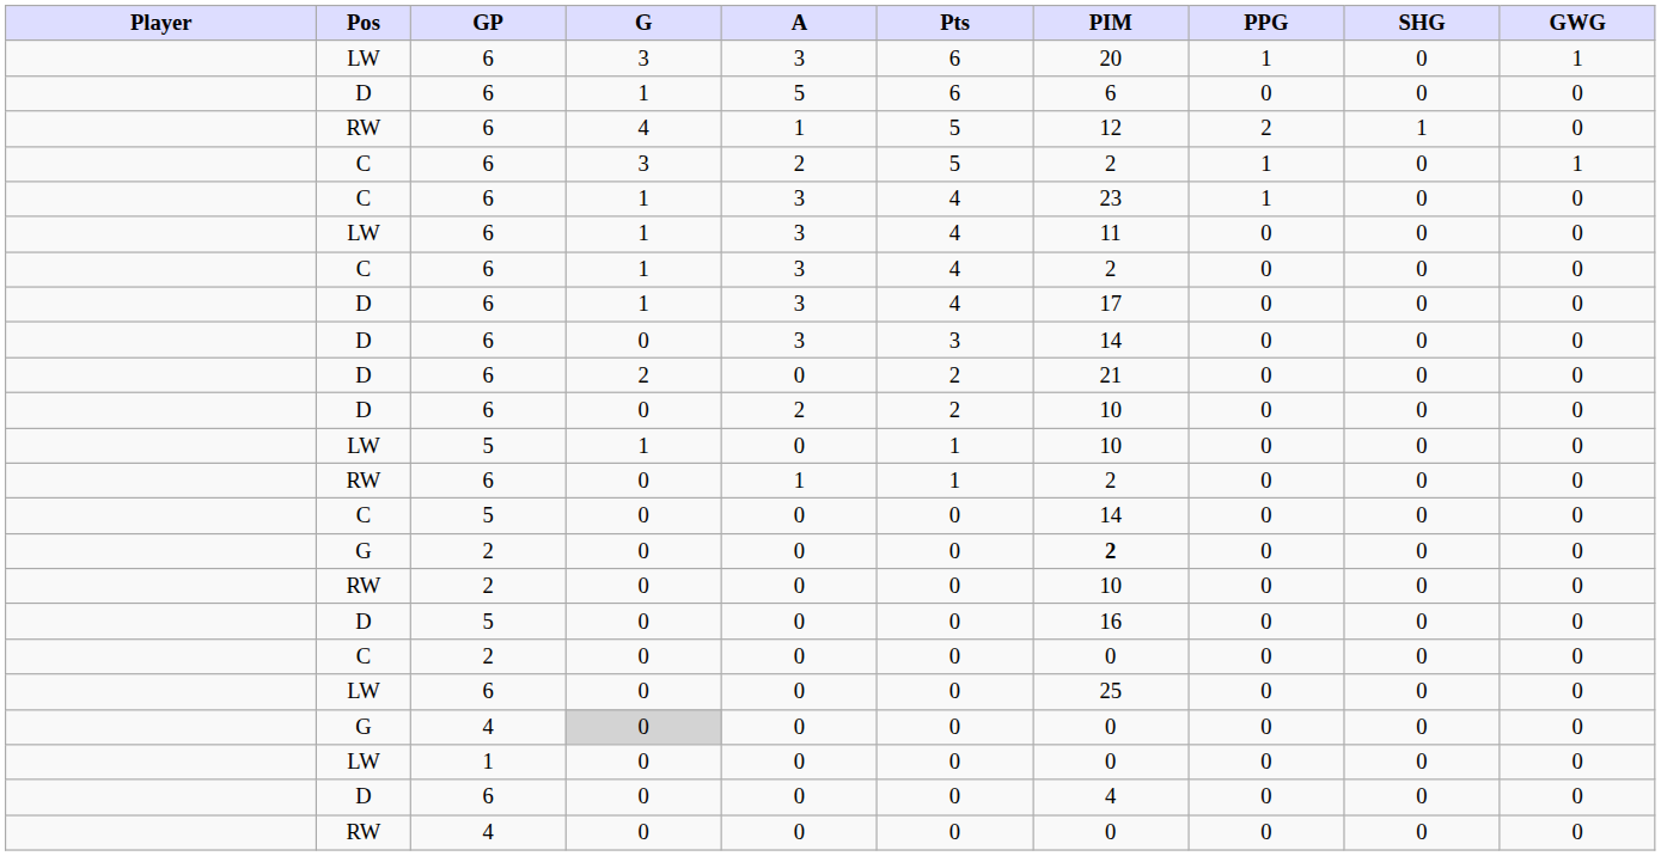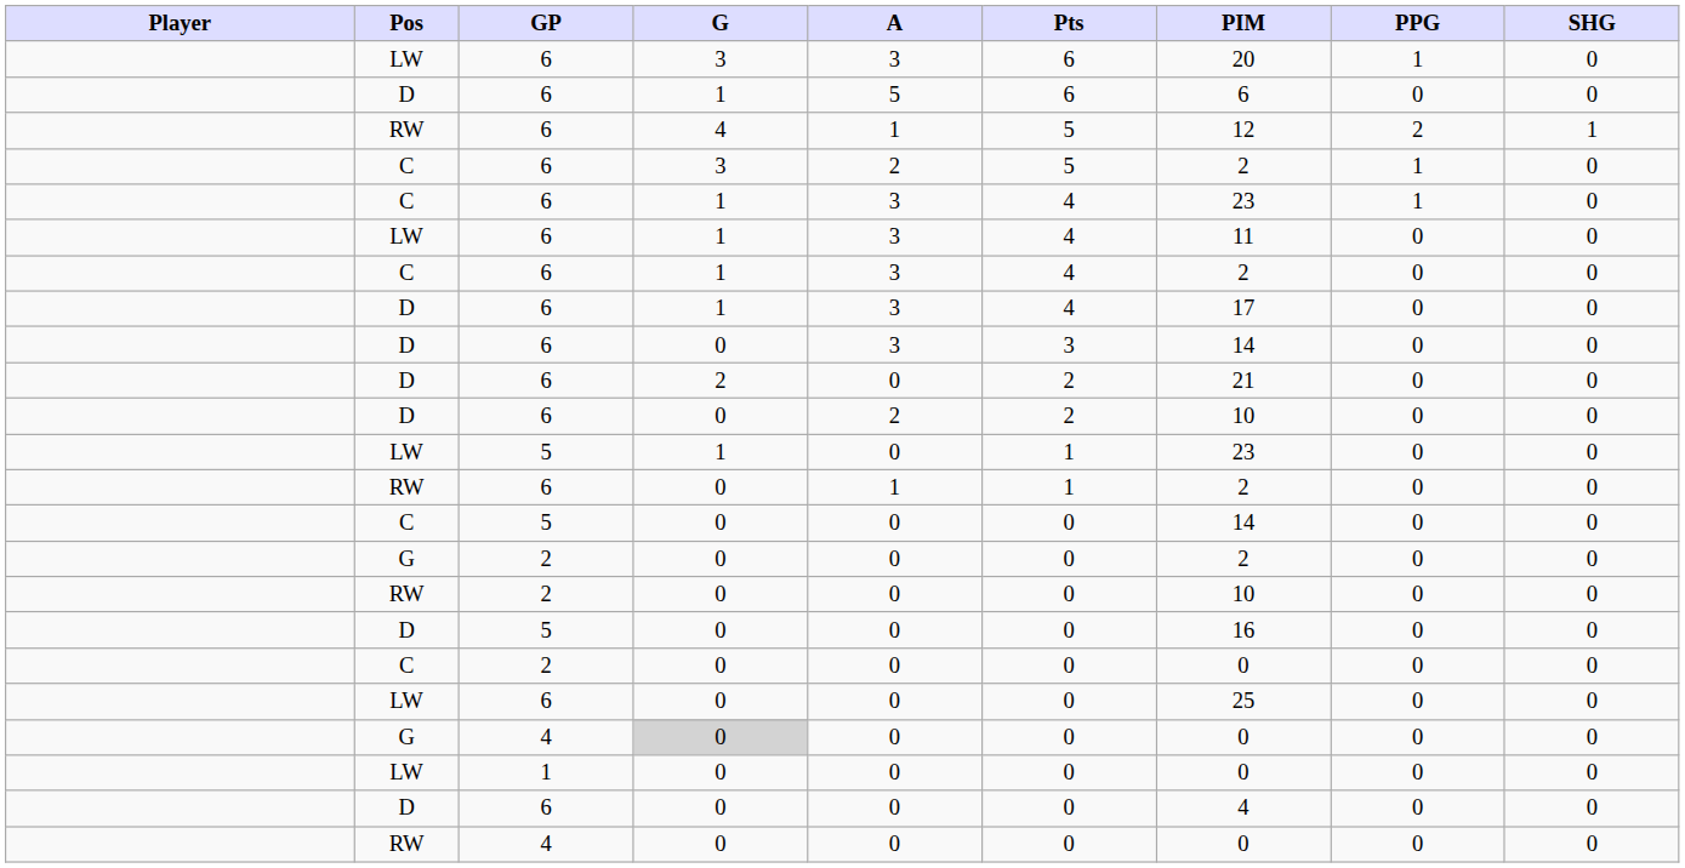 <table style="width:60%;" class="wikitable sortable">
 <tr style="text-align:center;">
 <th style="background:#ddf; width:10%;">Player</th>
 <th style="background:#ddf; width:3%;" title="Position">Pos</th>
 <th style="background:#ddf; width:5%;" title="Games played">GP</th>
 <th style="background:#ddf; width:5%;" title="Goals">G</th>
 <th style="background:#ddf; width:5%;" title="Assists">A</th>
 <th style="background:#ddf; width:5%;" title="Points">Pts</th>
 <th style="background:#ddf; width:5%;" title="Penalties in Minutes">PIM</th>
 <th style="background:#ddf; width:5%;" title="Power Play Goals">PPG</th>
 <th style="background:#ddf; width:5%;" title="Short-handed Goals">SHG</th>
-<th style="background:#ddf; width:5%;" title="Game-winning Goals">GWG</th>
 </tr>
 <tr style="text-align:center;">
 <td style="text-align:right;"></td>
 <td>LW</td>
 <td>6</td>
 <td>3</td>
 <td>3</td>
 <td>6</td>
 <td>20</td>
 <td>1</td>
 <td>0</td>
-<td>1</td>
 </tr>
 <tr style="text-align:center;">
 <td style="text-align:right;"></td>
 <td>D</td>
 <td>6</td>
 <td>1</td>
 <td>5</td>
 <td>6</td>
 <td>6</td>
-<td>0</td>
 <td>0</td>
 <td>0</td>
 </tr>
 <tr style="text-align:center;">
 <td style="text-align:right;"></td>
 <td>RW</td>
 <td>6</td>
 <td>4</td>
 <td>1</td>
 <td>5</td>
 <td>12</td>
 <td>2</td>
 <td>1</td>
-<td>0</td>
 </tr>
 <tr style="text-align:center;">
 <td style="text-align:right;"></td>
 <td>C</td>
 <td>6</td>
 <td>3</td>
 <td>2</td>
 <td>5</td>
 <td>2</td>
 <td>1</td>
 <td>0</td>
-<td>1</td>
 </tr>
 <tr style="text-align:center;">
 <td style="text-align:right;"></td>
 <td>C</td>
 <td>6</td>
 <td>1</td>
 <td>3</td>
 <td>4</td>
 <td>23</td>
 <td>1</td>
 <td>0</td>
-<td>0</td>
 </tr>
 <tr style="text-align:center;">
 <td style="text-align:right;"></td>
 <td>LW</td>
 <td>6</td>
 <td>1</td>
 <td>3</td>
 <td>4</td>
 <td>11</td>
-<td>0</td>
 <td>0</td>
 <td>0</td>
 </tr>
 <tr style="text-align:center;">
 <td style="text-align:right;"></td>
 <td>C</td>
 <td>6</td>
 <td>1</td>
 <td>3</td>
 <td>4</td>
 <td>2</td>
 <td>0</td>
 <td>0</td>
-<td>0</td>
 </tr>
 <tr style="text-align:center;">
 <td style="text-align:right;"></td>
 <td>D</td>
 <td>6</td>
 <td>1</td>
 <td>3</td>
 <td>4</td>
 <td>17</td>
-<td>0</td>
 <td>0</td>
 <td>0</td>
 </tr>
 <tr style="text-align:center;">
 <td style="text-align:right;"></td>
 <td>D</td>
 <td>6</td>
 <td>0</td>
 <td>3</td>
 <td>3</td>
 <td>14</td>
 <td>0</td>
 <td>0</td>
-<td>0</td>
 </tr>
 <tr style="text-align:center;">
 <td style="text-align:right;"></td>
 <td>D</td>
 <td>6</td>
 <td>2</td>
 <td>0</td>
 <td>2</td>
 <td>21</td>
-<td>0</td>
 <td>0</td>
 <td>0</td>
 </tr>
 <tr style="text-align:center;">
 <td style="text-align:right;"></td>
 <td>D</td>
 <td>6</td>
 <td>0</td>
 <td>2</td>
 <td>2</td>
 <td>10</td>
 <td>0</td>
 <td>0</td>
-<td>0</td>
 </tr>
 <tr style="text-align:center;">
 <td style="text-align:right;"></td>
 <td>LW</td>
 <td>5</td>
 <td>1</td>
 <td>0</td>
 <td>1</td>
-<td>10</td>
-<td>0</td>
+<td>23</td>
 <td>0</td>
 <td>0</td>
 </tr>
 <tr style="text-align:center;">
 <td style="text-align:right;"></td>
 <td>RW</td>
 <td>6</td>
 <td>0</td>
 <td>1</td>
 <td>1</td>
 <td>2</td>
 <td>0</td>
 <td>0</td>
-<td>0</td>
 </tr>
 <tr style="text-align:center;">
 <td style="text-align:right;"></td>
 <td>C</td>
 <td>5</td>
 <td>0</td>
 <td>0</td>
 <td>0</td>
 <td>14</td>
 <td>0</td>
 <td>0</td>
-<td>0</td>
 </tr>
 <tr style="text-align:center;">
 <td style="text-align:right;"></td>
 <td>G</td>
 <td>2</td>
 <td>0</td>
 <td>0</td>
 <td>0</td>
-<td><strong>2</strong></td>
-<td>0</td>
+<td>2</td>
 <td>0</td>
 <td>0</td>
 </tr>
 <tr style="text-align:center;">
 <td style="text-align:right;"></td>
 <td>RW</td>
 <td>2</td>
 <td>0</td>
 <td>0</td>
 <td>0</td>
 <td>10</td>
 <td>0</td>
 <td>0</td>
-<td>0</td>
 </tr>
 <tr style="text-align:center;">
 <td style="text-align:right;"></td>
 <td>D</td>
 <td>5</td>
 <td>0</td>
 <td>0</td>
 <td>0</td>
 <td>16</td>
 <td>0</td>
 <td>0</td>
-<td>0</td>
 </tr>
 <tr style="text-align:center;">
 <td style="text-align:right;"></td>
 <td>C</td>
 <td>2</td>
-<td>0</td>
 <td>0</td>
 <td>0</td>
 <td>0</td>
 <td>0</td>
 <td>0</td>
 <td>0</td>
 </tr>
 <tr style="text-align:center;">
 <td style="text-align:right;"></td>
 <td>LW</td>
 <td>6</td>
 <td>0</td>
 <td>0</td>
 <td>0</td>
 <td>25</td>
 <td>0</td>
 <td>0</td>
-<td>0</td>
 </tr>
 <tr style="text-align:center;">
 <td style="text-align:right;"></td>
 <td>G</td>
 <td>4</td>
 <td style="background: lightgrey;">0</td>
 <td>0</td>
 <td>0</td>
 <td>0</td>
 <td>0</td>
 <td>0</td>
-<td>0</td>
 </tr>
 <tr style="text-align:center;">
 <td style="text-align:right;"></td>
 <td>LW</td>
 <td>1</td>
-<td>0</td>
 <td>0</td>
 <td>0</td>
 <td>0</td>
 <td>0</td>
 <td>0</td>
 <td>0</td>
 </tr>
 <tr style="text-align:center;">
 <td style="text-align:right;"></td>
 <td>D</td>
 <td>6</td>
 <td>0</td>
 <td>0</td>
 <td>0</td>
 <td>4</td>
 <td>0</td>
 <td>0</td>
-<td>0</td>
 </tr>
 <tr style="text-align:center;">
 <td style="text-align:right;"></td>
 <td>RW</td>
 <td>4</td>
 <td>0</td>
 <td>0</td>
 <td>0</td>
 <td>0</td>
 <td>0</td>
 <td>0</td>
-<td>0</td>
 </tr>
 </table>
